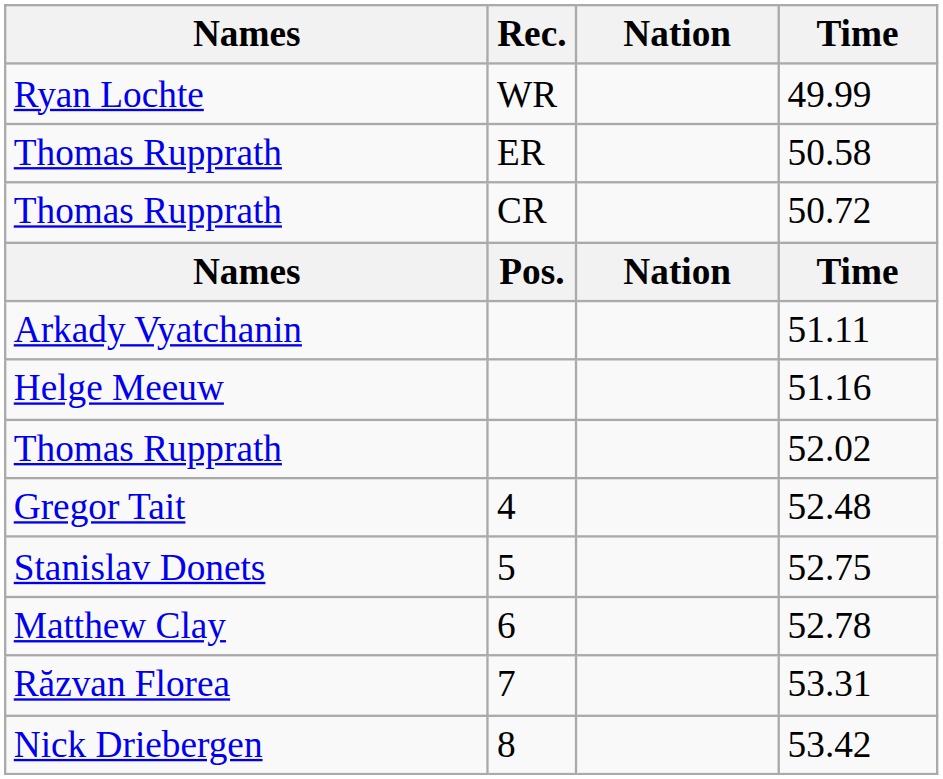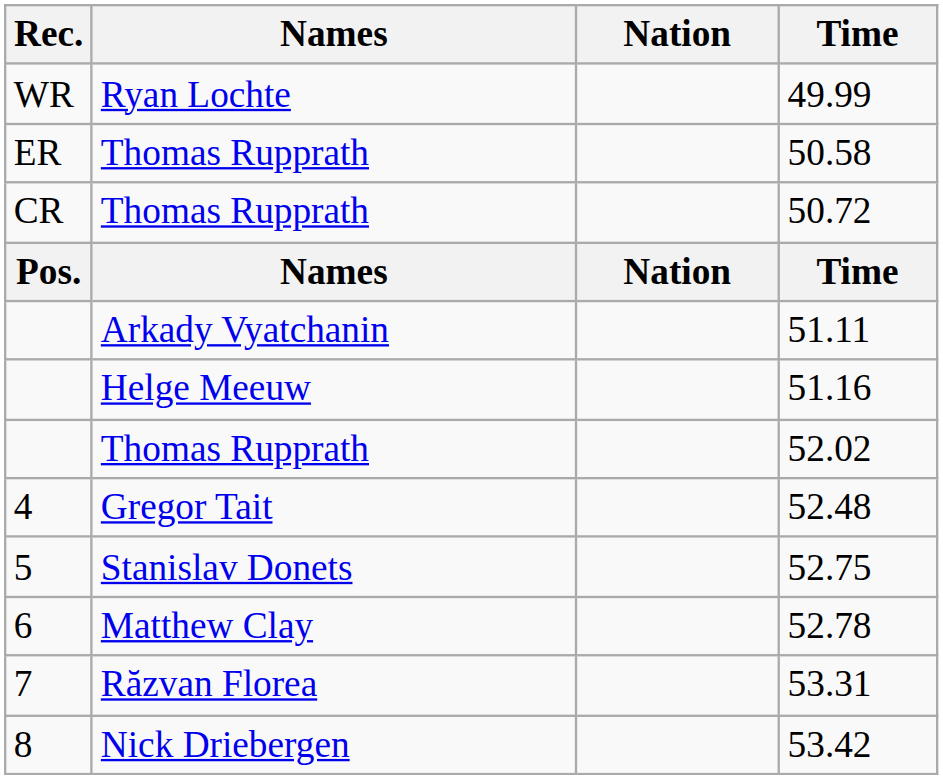 <table class=wikitable>
 <tr>
+<th width="30">Rec.</th>
 <th width="200">Names</th>
-<th width="30">Rec.</th>
 <th width="80">Nation</th>
 <th width="60">Time</th>
 </tr>
 <tr>
+<td>WR</td>
 <td><a href='#'>Ryan Lochte</a></td>
-<td>WR</td>
 <td></td>
 <td>49.99</td>
 </tr>
 <tr>
+<td>ER</td>
 <td><a href='#'>Thomas Rupprath</a></td>
-<td>ER</td>
 <td></td>
 <td>50.58</td>
 </tr>
 <tr>
+<td>CR</td>
 <td><a href='#'>Thomas Rupprath</a></td>
-<td>CR</td>
 <td></td>
 <td>50.72</td>
 </tr>
 <tr>
+<th>Pos.</th>
 <th>Names</th>
-<th>Pos.</th>
 <th>Nation</th>
 <th>Time</th>
 </tr>
 <tr>
+<td></td>
 <td><a href='#'>Arkady Vyatchanin</a></td>
-<td></td>
 <td></td>
 <td>51.11</td>
 </tr>
 <tr>
+<td></td>
 <td><a href='#'>Helge Meeuw</a></td>
-<td></td>
 <td></td>
 <td>51.16</td>
 </tr>
 <tr>
+<td></td>
 <td><a href='#'>Thomas Rupprath</a></td>
-<td></td>
 <td></td>
 <td>52.02</td>
 </tr>
 <tr>
+<td>4</td>
 <td><a href='#'>Gregor Tait</a></td>
-<td>4</td>
 <td></td>
 <td>52.48</td>
 </tr>
 <tr>
+<td>5</td>
 <td><a href='#'>Stanislav Donets</a></td>
-<td>5</td>
 <td></td>
 <td>52.75</td>
 </tr>
 <tr>
+<td>6</td>
 <td><a href='#'>Matthew Clay</a></td>
-<td>6</td>
 <td></td>
 <td>52.78</td>
 </tr>
 <tr>
+<td>7</td>
 <td><a href='#'>Răzvan Florea</a></td>
-<td>7</td>
 <td></td>
 <td>53.31</td>
 </tr>
 <tr>
+<td>8</td>
 <td><a href='#'>Nick Driebergen</a></td>
-<td>8</td>
 <td></td>
 <td>53.42</td>
 </tr>
 </table>
